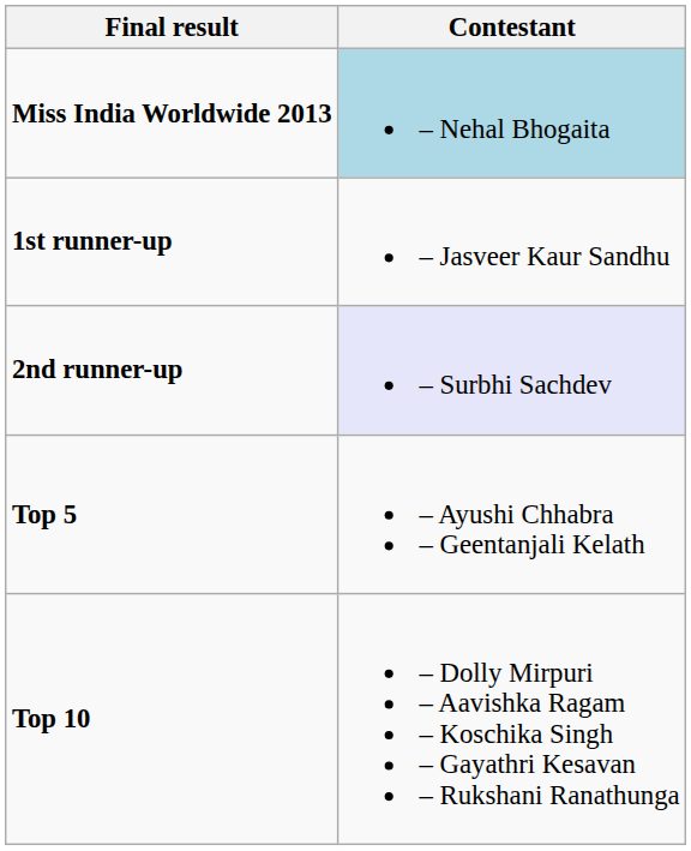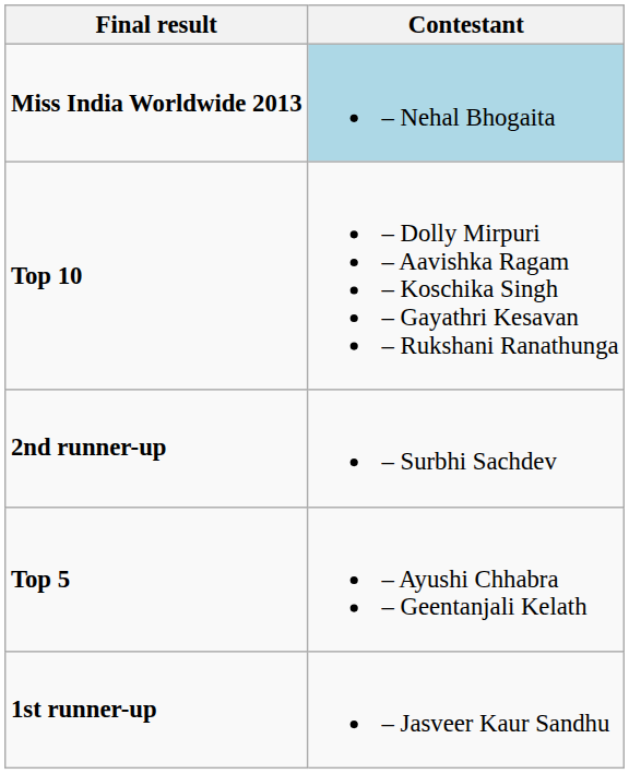 <table class="wikitable">
 <tr>
 <th>Final result</th>
 <th>Contestant</th>
 </tr>
 <tr>
 <td><strong>Miss India Worldwide 2013</strong></td>
 <td style="background: lightblue;"><br><ul><li><strong></strong> – Nehal Bhogaita</li></ul></td>
 </tr>
 <tr>
-<td><strong>1st runner-up</strong></td>
-<td><br><ul><li><strong></strong> – Jasveer Kaur Sandhu</li></ul></td>
+<td><strong>Top 10</strong></td>
+<td><br><ul><li><strong></strong> – Dolly Mirpuri</li><li><strong></strong> – Aavishka Ragam</li><li><strong></strong> – Koschika Singh</li><li><strong></strong> – Gayathri Kesavan</li><li><strong></strong> – Rukshani Ranathunga</li></ul></td>
 </tr>
 <tr>
 <td><strong>2nd runner-up</strong></td>
-<td style="background: lavender;"><br><ul><li><strong></strong> – Surbhi Sachdev</li></ul></td>
+<td><br><ul><li><strong></strong> – Surbhi Sachdev</li></ul></td>
 </tr>
 <tr>
 <td><strong>Top 5</strong></td>
 <td><br><ul><li><strong></strong> – Ayushi Chhabra</li><li><strong></strong> – Geentanjali Kelath</li></ul></td>
 </tr>
 <tr>
-<td><strong>Top 10</strong></td>
-<td><br><ul><li><strong></strong> – Dolly Mirpuri</li><li><strong></strong> – Aavishka Ragam</li><li><strong></strong> – Koschika Singh</li><li><strong></strong> – Gayathri Kesavan</li><li><strong></strong> – Rukshani Ranathunga</li></ul></td>
+<td><strong>1st runner-up</strong></td>
+<td><br><ul><li><strong></strong> – Jasveer Kaur Sandhu</li></ul></td>
 </tr>
 </table>
